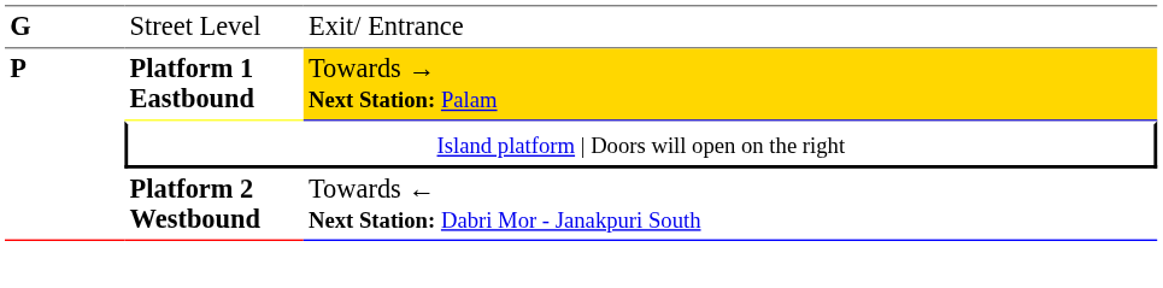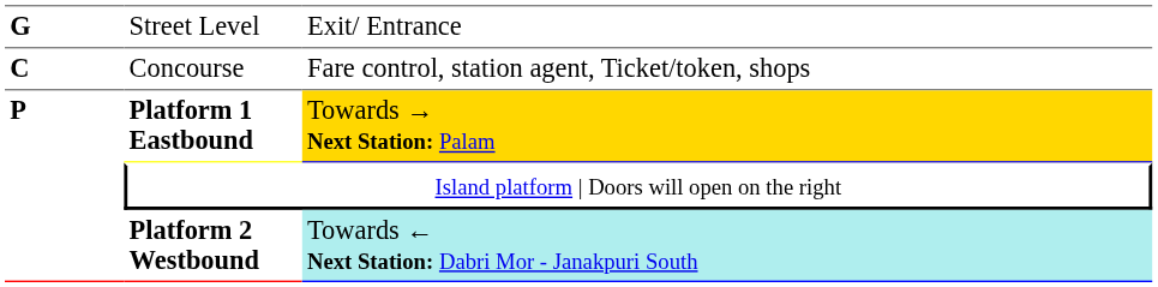 <table table border=0 cellspacing=0 cellpadding=3>
 <tr>
 <td style="border-top:solid 1px grey;border-bottom:solid 1px grey;" width=65 valign=top><strong>G</strong></td>
 <td style="border-top:solid 1px grey;border-bottom:solid 1px grey;" width=80 valign=top>Street Level</td>
 <td style="border-top:solid 1px grey;border-bottom:solid 1px grey;" width=300 valign=top>Exit/ Entrance</td>
+</tr>
+<tr>
+<td style="border-bottom:solid 1px grey;"><strong>C</strong></td>
+<td style="border-bottom:solid 1px grey;">Concourse</td>
+<td style="border-bottom:solid 1px grey;">Fare control, station agent, Ticket/token, shops</td>
 </tr>
 <tr>
 <td style="border-bottom:solid 1px red;" width=50 rowspan=3 valign=top><strong>P</strong></td>
 <td style="border-bottom:solid 1px yellow;" width=100><span><strong>Platform 1</strong><br><strong>Eastbound</strong></span></td>
 <td style="background: gold; border-bottom:solid 1px blue;" width=500>Towards → <br><small><strong>Next Station:</strong> <a href='#'>Palam</a></small></td>
 </tr>
 <tr>
 <td style="border-top:solid 2px white;border-right:solid 2px black;border-left:solid 2px black;border-bottom:solid 2px black;text-align:center;" colspan=2><small><a href='#'>Island platform</a> | Doors will open on the right </small></td>
 </tr>
 <tr>
 <td style="border-bottom:solid 1px red;" width=100><span><strong>Platform 2</strong><br><strong>Westbound</strong></span></td>
-<td style="border-bottom:solid 1px blue;" width="500">Towards ← <br><small><strong>Next Station:</strong> <a href='#'>Dabri Mor - Janakpuri South</a></small></td>
+<td style="background: paleturquoise; border-bottom:solid 1px blue;" width="500">Towards ← <br><small><strong>Next Station:</strong> <a href='#'>Dabri Mor - Janakpuri South</a></small></td>
 </tr>
 </table>
